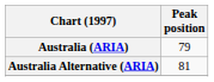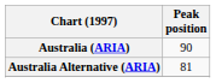 <table class="wikitable sortable plainrowheaders">
 <tr>
 <th>Chart (1997)</th>
 <th>Peak<br>position</th>
 </tr>
 <tr>
 <th scope="row">Australia (<a href='#'>ARIA</a>)</th>
-<td align="center">79</td>
+<td align="center">90</td>
 </tr>
 <tr>
 <th scope="row">Australia Alternative (<a href='#'>ARIA</a>)</th>
 <td align="center">81</td>
 </tr>
 <tr>
 </tr>
 <tr>
 </tr>
 </table>
